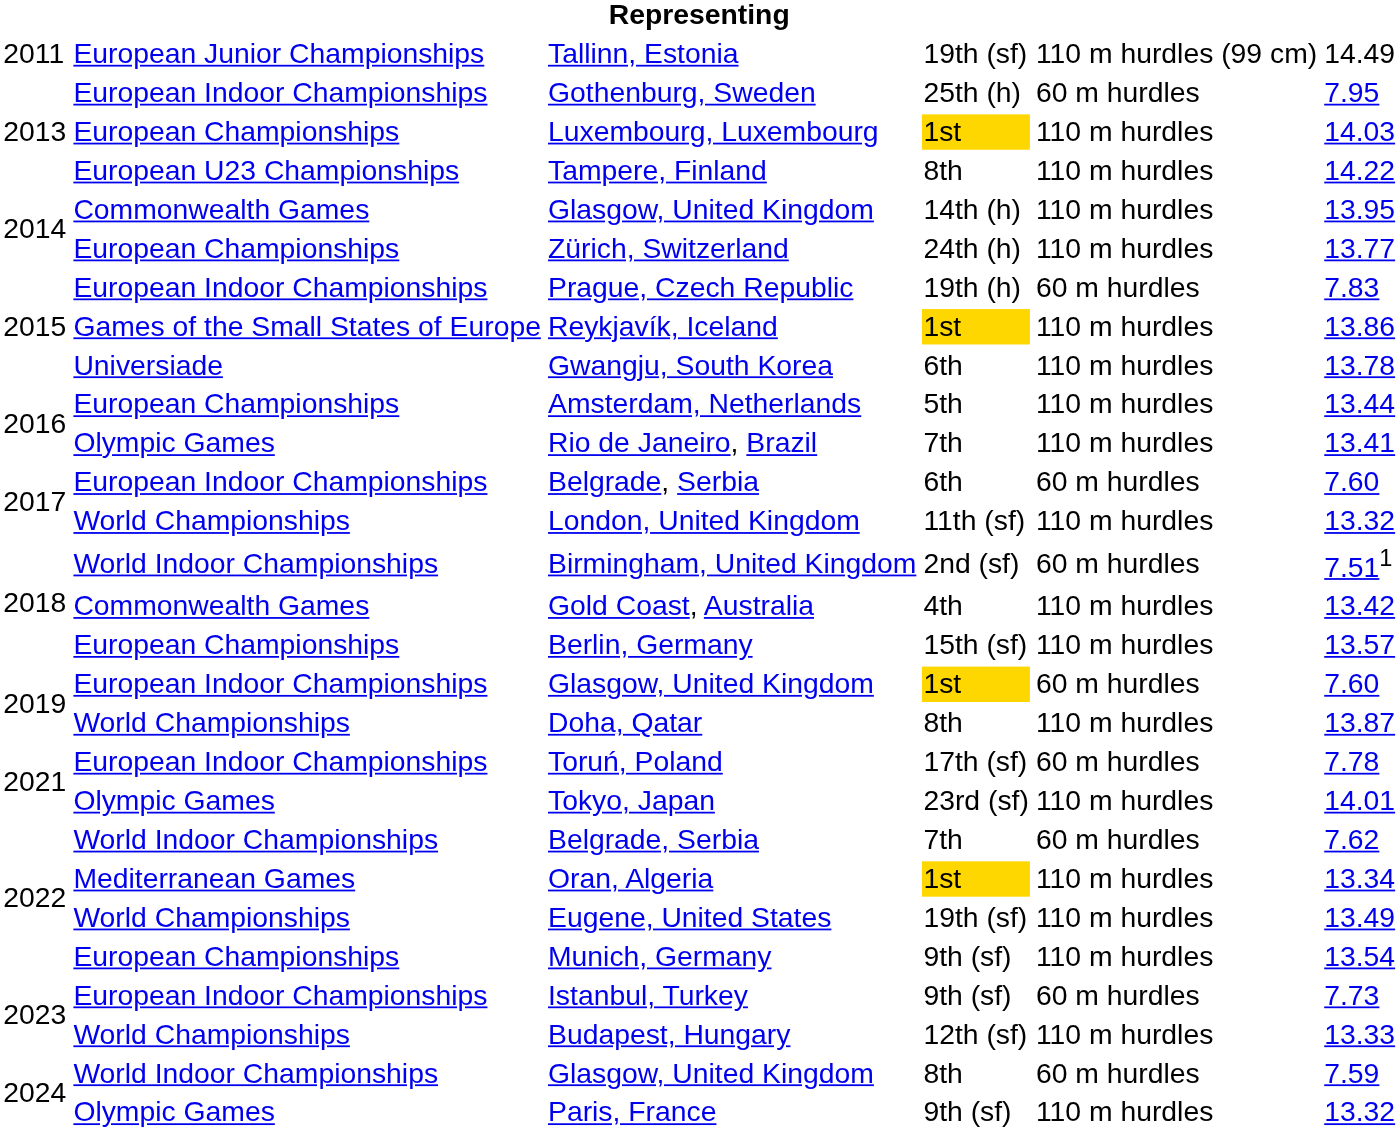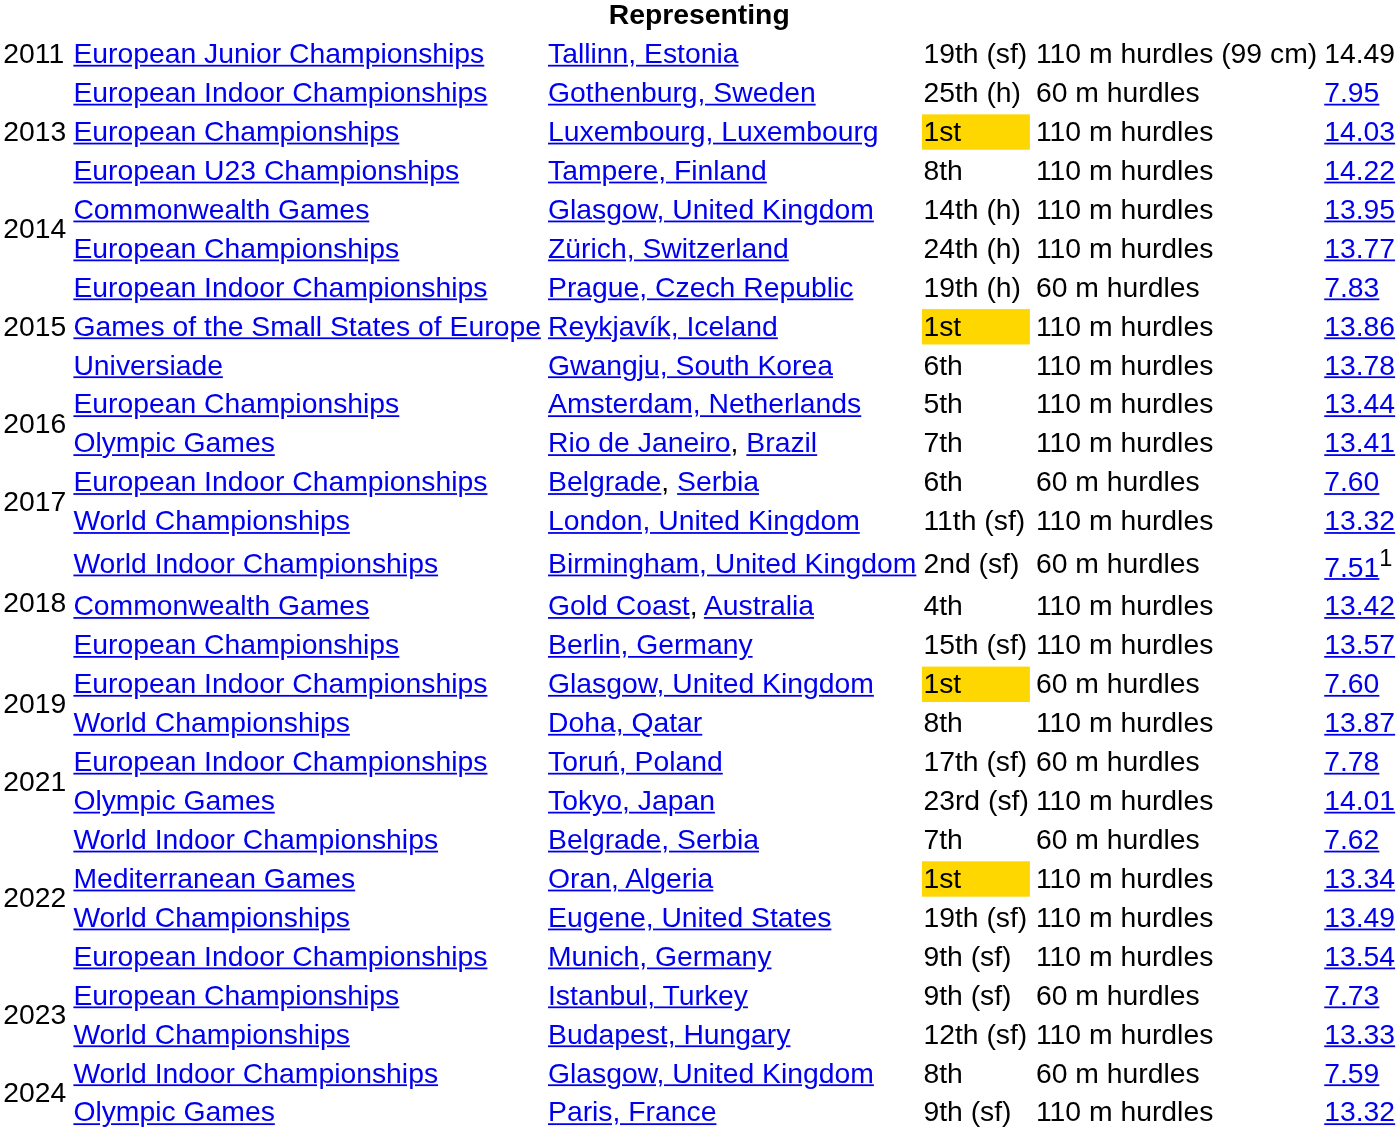 <table>
 <tr>
 <th colspan="6">Representing </th>
 </tr>
 <tr>
 <td>2011</td>
 <td><a href='#'>European Junior Championships</a></td>
 <td><a href='#'>Tallinn, Estonia</a></td>
 <td>19th (sf)</td>
 <td>110 m hurdles (99 cm)</td>
 <td>14.49</td>
 </tr>
 <tr>
 <td rowspan=3>2013</td>
 <td><a href='#'>European Indoor Championships</a></td>
 <td><a href='#'>Gothenburg, Sweden</a></td>
 <td>25th (h)</td>
 <td>60 m hurdles</td>
 <td><a href='#'>7.95</a></td>
 </tr>
 <tr>
 <td><a href='#'>European Championships</a></td>
 <td><a href='#'>Luxembourg, Luxembourg</a></td>
 <td bgcolor=gold>1st</td>
 <td>110 m hurdles</td>
 <td><a href='#'>14.03</a></td>
 </tr>
 <tr>
 <td><a href='#'>European U23 Championships</a></td>
 <td><a href='#'>Tampere, Finland</a></td>
 <td>8th</td>
 <td>110 m hurdles</td>
 <td><a href='#'>14.22</a></td>
 </tr>
 <tr>
 <td rowspan=2>2014</td>
 <td><a href='#'>Commonwealth Games</a></td>
 <td><a href='#'>Glasgow, United Kingdom</a></td>
 <td>14th (h)</td>
 <td>110 m hurdles</td>
 <td><a href='#'>13.95</a></td>
 </tr>
 <tr>
 <td><a href='#'>European Championships</a></td>
 <td><a href='#'>Zürich, Switzerland</a></td>
 <td>24th (h)</td>
 <td>110 m hurdles</td>
 <td><a href='#'>13.77</a></td>
 </tr>
 <tr>
 <td rowspan=3>2015</td>
 <td><a href='#'>European Indoor Championships</a></td>
 <td><a href='#'>Prague, Czech Republic</a></td>
 <td>19th (h)</td>
 <td>60 m hurdles</td>
 <td><a href='#'>7.83</a></td>
 </tr>
 <tr>
 <td><a href='#'>Games of the Small States of Europe</a></td>
 <td><a href='#'>Reykjavík, Iceland</a></td>
 <td bgcolor=gold>1st</td>
 <td>110 m hurdles</td>
 <td><a href='#'>13.86</a></td>
 </tr>
 <tr>
 <td><a href='#'>Universiade</a></td>
 <td><a href='#'>Gwangju, South Korea</a></td>
 <td>6th</td>
 <td>110 m hurdles</td>
 <td><a href='#'>13.78</a></td>
 </tr>
 <tr>
 <td rowspan=2>2016</td>
 <td><a href='#'>European Championships</a></td>
 <td><a href='#'>Amsterdam, Netherlands</a></td>
 <td>5th</td>
 <td>110 m hurdles</td>
 <td><a href='#'>13.44</a></td>
 </tr>
 <tr>
 <td><a href='#'>Olympic Games</a></td>
 <td><a href='#'>Rio de Janeiro</a>, <a href='#'>Brazil</a></td>
 <td>7th</td>
 <td>110 m hurdles</td>
 <td><a href='#'>13.41</a></td>
 </tr>
 <tr>
 <td rowspan=2>2017</td>
 <td><a href='#'>European Indoor Championships</a></td>
 <td><a href='#'>Belgrade</a>, <a href='#'>Serbia</a></td>
 <td>6th</td>
 <td>60 m hurdles</td>
 <td><a href='#'>7.60</a></td>
 </tr>
 <tr>
 <td><a href='#'>World Championships</a></td>
 <td><a href='#'>London, United Kingdom</a></td>
 <td>11th (sf)</td>
 <td>110 m hurdles</td>
 <td><a href='#'>13.32</a></td>
 </tr>
 <tr>
 <td rowspan=3>2018</td>
 <td><a href='#'>World Indoor Championships</a></td>
 <td><a href='#'>Birmingham, United Kingdom</a></td>
 <td>2nd (sf)</td>
 <td>60 m hurdles</td>
 <td><a href='#'>7.51</a><sup>1</sup></td>
 </tr>
 <tr>
 <td><a href='#'>Commonwealth Games</a></td>
 <td><a href='#'>Gold Coast</a>, <a href='#'>Australia</a></td>
 <td>4th</td>
 <td>110 m hurdles</td>
 <td><a href='#'>13.42</a></td>
 </tr>
 <tr>
 <td><a href='#'>European Championships</a></td>
 <td><a href='#'>Berlin, Germany</a></td>
 <td>15th (sf)</td>
 <td>110 m hurdles</td>
 <td><a href='#'>13.57</a></td>
 </tr>
 <tr>
 <td rowspan=2>2019</td>
 <td><a href='#'>European Indoor Championships</a></td>
 <td><a href='#'>Glasgow, United Kingdom</a></td>
 <td bgcolor=gold>1st</td>
 <td>60 m hurdles</td>
 <td><a href='#'>7.60</a></td>
 </tr>
 <tr>
 <td><a href='#'>World Championships</a></td>
 <td><a href='#'>Doha, Qatar</a></td>
 <td>8th</td>
 <td>110 m hurdles</td>
 <td><a href='#'>13.87</a></td>
 </tr>
 <tr>
 <td rowspan=2>2021</td>
 <td><a href='#'>European Indoor Championships</a></td>
 <td><a href='#'>Toruń, Poland</a></td>
 <td>17th (sf)</td>
 <td>60 m hurdles</td>
 <td><a href='#'>7.78</a></td>
 </tr>
 <tr>
 <td><a href='#'>Olympic Games</a></td>
 <td><a href='#'>Tokyo, Japan</a></td>
 <td>23rd (sf)</td>
 <td>110 m hurdles</td>
 <td><a href='#'>14.01</a></td>
 </tr>
 <tr>
 <td rowspan=4>2022</td>
 <td><a href='#'>World Indoor Championships</a></td>
 <td><a href='#'>Belgrade, Serbia</a></td>
 <td>7th</td>
 <td>60 m hurdles</td>
 <td><a href='#'>7.62</a></td>
 </tr>
 <tr>
 <td><a href='#'>Mediterranean Games</a></td>
 <td><a href='#'>Oran, Algeria</a></td>
 <td bgcolor=gold>1st</td>
 <td>110 m hurdles</td>
 <td><a href='#'>13.34</a></td>
 </tr>
 <tr>
 <td><a href='#'>World Championships</a></td>
 <td><a href='#'>Eugene, United States</a></td>
 <td>19th (sf)</td>
 <td>110 m hurdles</td>
 <td><a href='#'>13.49</a></td>
 </tr>
 <tr>
-<td><a href='#'>European Championships</a></td>
+<td><a href='#'>European Indoor Championships</a></td>
 <td><a href='#'>Munich, Germany</a></td>
 <td>9th (sf)</td>
 <td>110 m hurdles</td>
 <td><a href='#'>13.54</a></td>
 </tr>
 <tr>
 <td rowspan=2>2023</td>
-<td><a href='#'>European Indoor Championships</a></td>
+<td><a href='#'>European Championships</a></td>
 <td><a href='#'>Istanbul, Turkey</a></td>
 <td>9th (sf)</td>
 <td>60 m hurdles</td>
 <td><a href='#'>7.73</a></td>
 </tr>
 <tr>
 <td><a href='#'>World Championships</a></td>
 <td><a href='#'>Budapest, Hungary</a></td>
 <td>12th (sf)</td>
 <td>110 m hurdles</td>
 <td><a href='#'>13.33</a></td>
 </tr>
 <tr>
 <td rowspan=2>2024</td>
 <td><a href='#'>World Indoor Championships</a></td>
 <td><a href='#'>Glasgow, United Kingdom</a></td>
 <td>8th</td>
 <td>60 m hurdles</td>
 <td><a href='#'>7.59</a></td>
 </tr>
 <tr>
 <td><a href='#'>Olympic Games</a></td>
 <td><a href='#'>Paris, France</a></td>
 <td>9th (sf)</td>
 <td>110 m hurdles</td>
 <td><a href='#'>13.32</a></td>
 </tr>
 </table>
